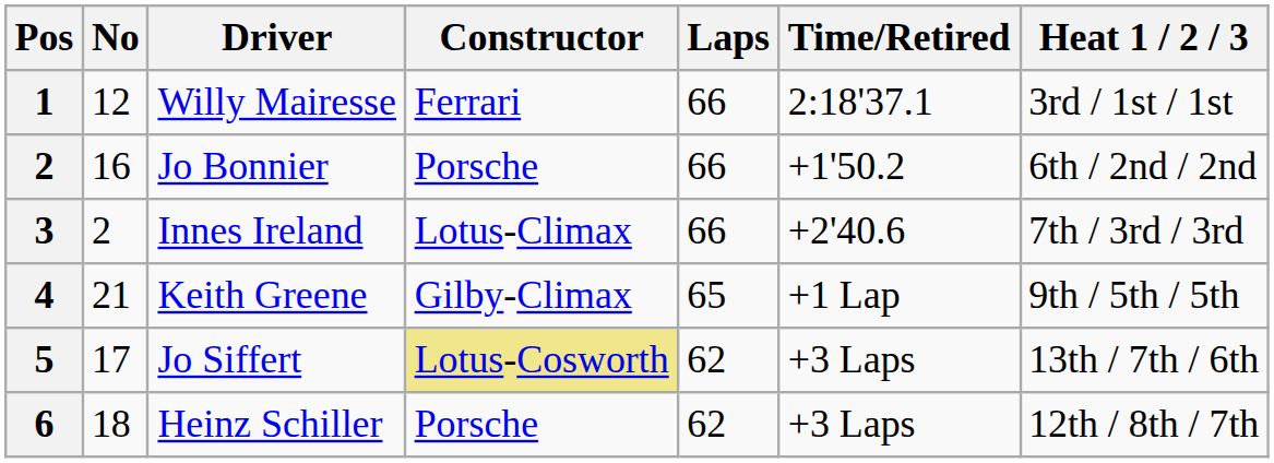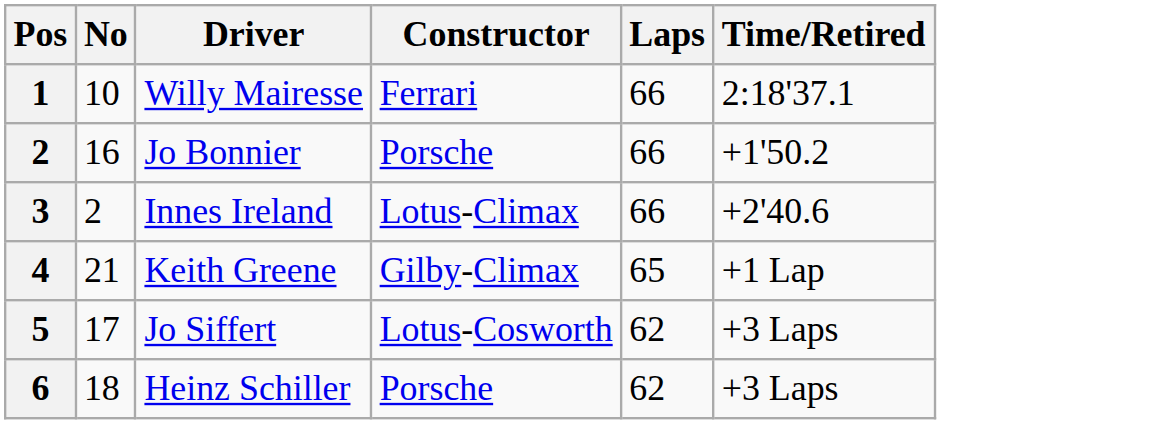 <table class="wikitable" style="font-size: 95%">
 <tr>
 <th>Pos</th>
 <th>No</th>
 <th>Driver</th>
 <th>Constructor</th>
 <th>Laps</th>
 <th>Time/Retired</th>
-<th>Heat 1 / 2 / 3</th>
 </tr>
 <tr>
 <th>1</th>
-<td>12</td>
+<td>10</td>
 <td> <a href='#'>Willy Mairesse</a></td>
 <td><a href='#'>Ferrari</a></td>
 <td>66</td>
 <td>2:18'37.1</td>
-<td>3rd / 1st / 1st</td>
 </tr>
 <tr>
 <th>2</th>
 <td>16</td>
 <td> <a href='#'>Jo Bonnier</a></td>
 <td><a href='#'>Porsche</a></td>
 <td>66</td>
 <td>+1'50.2</td>
-<td>6th / 2nd / 2nd</td>
 </tr>
 <tr>
 <th>3</th>
 <td>2</td>
 <td> <a href='#'>Innes Ireland</a></td>
 <td><a href='#'>Lotus</a>-<a href='#'>Climax</a></td>
 <td>66</td>
 <td>+2'40.6</td>
-<td>7th / 3rd / 3rd</td>
 </tr>
 <tr>
 <th>4</th>
 <td>21</td>
 <td> <a href='#'>Keith Greene</a></td>
 <td><a href='#'>Gilby</a>-<a href='#'>Climax</a></td>
 <td>65</td>
 <td>+1 Lap</td>
-<td>9th / 5th / 5th</td>
 </tr>
 <tr>
 <th>5</th>
 <td>17</td>
 <td> <a href='#'>Jo Siffert</a></td>
-<td style="background: khaki;"><a href='#'>Lotus</a>-<a href='#'>Cosworth</a></td>
+<td><a href='#'>Lotus</a>-<a href='#'>Cosworth</a></td>
 <td>62</td>
 <td>+3 Laps</td>
-<td>13th / 7th / 6th</td>
 </tr>
 <tr>
 <th>6</th>
 <td>18</td>
 <td> <a href='#'>Heinz Schiller</a></td>
 <td><a href='#'>Porsche</a></td>
 <td>62</td>
 <td>+3 Laps</td>
-<td>12th / 8th / 7th</td>
 </tr>
 </table>
